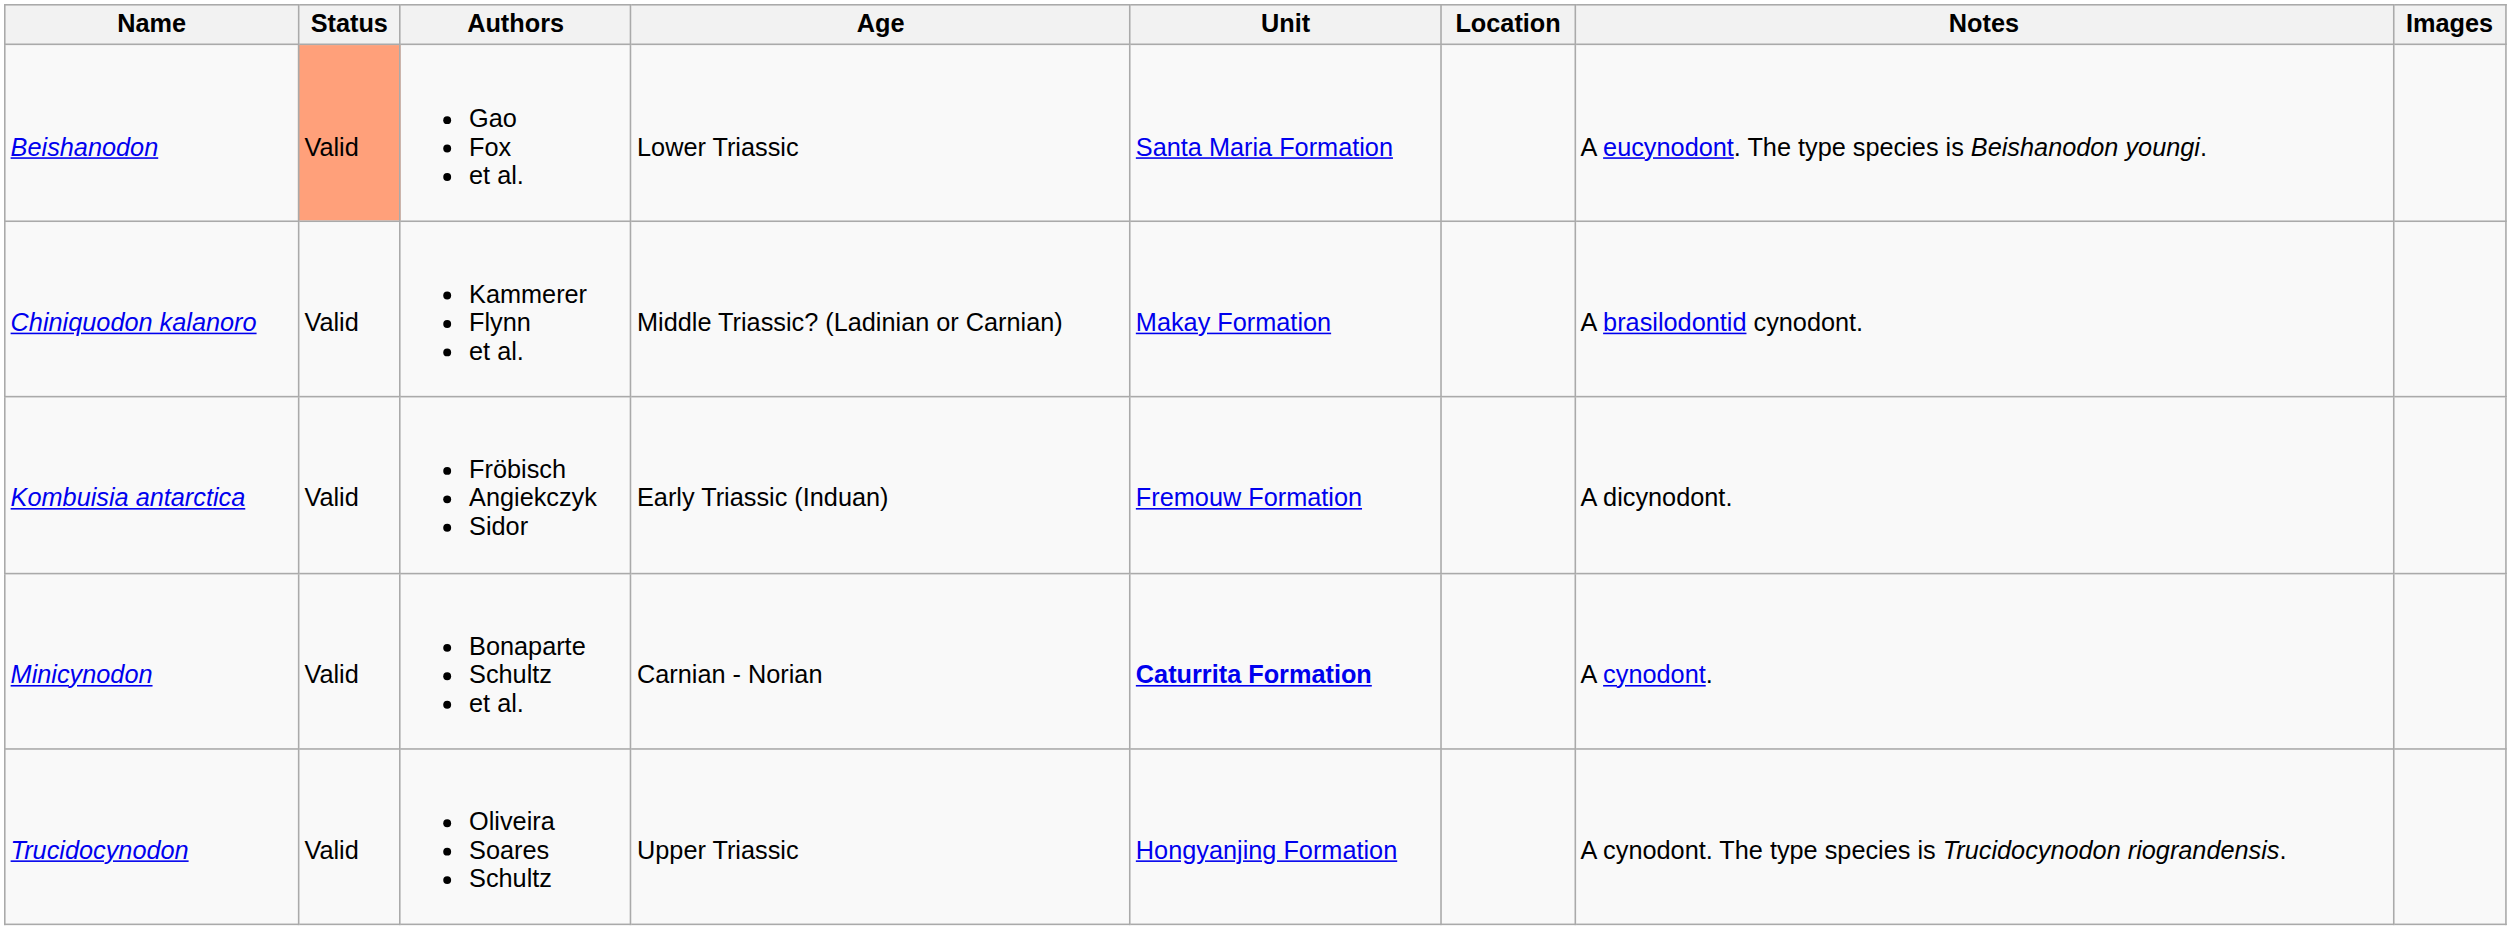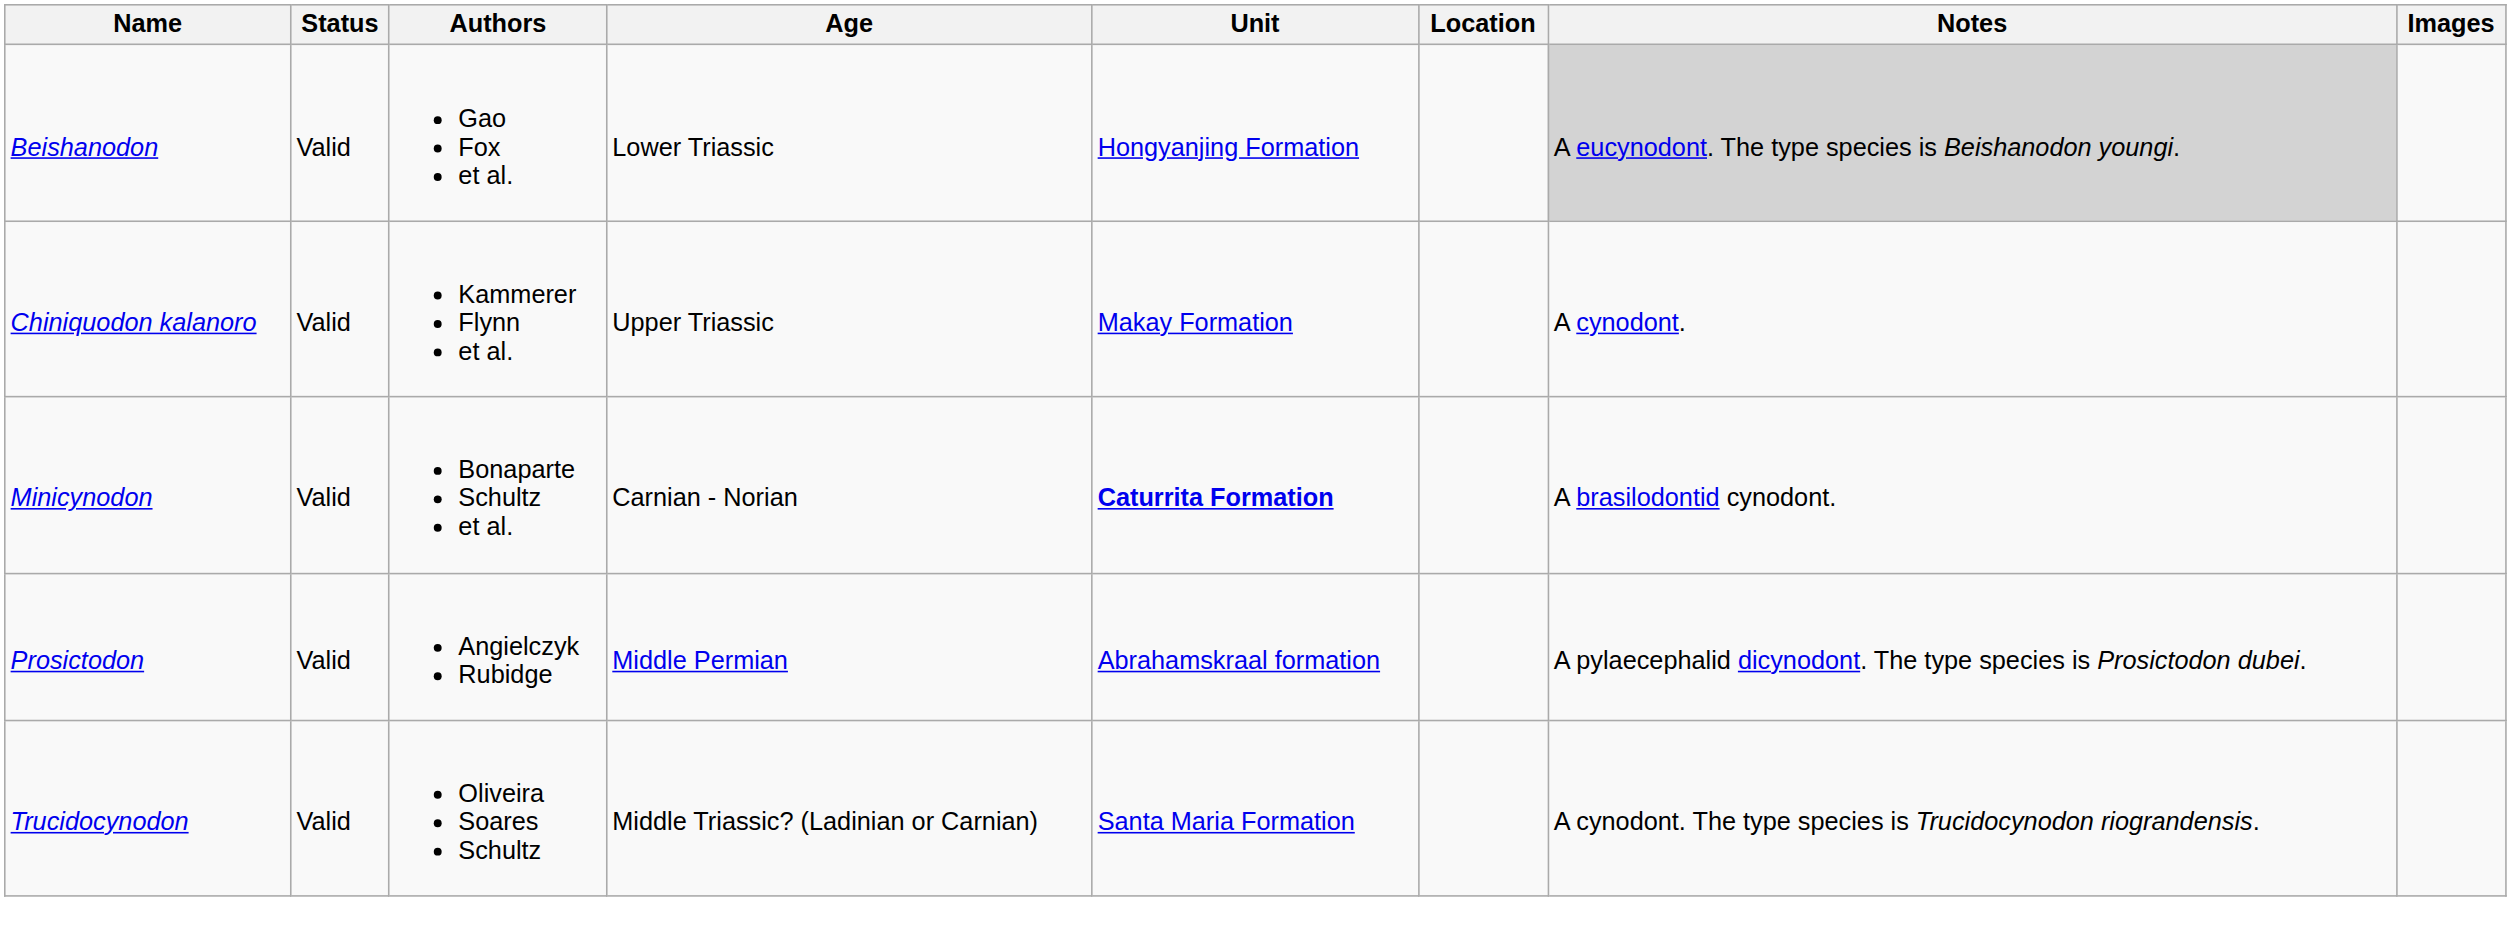 <table class="wikitable sortable" align="center" width="100%">
 <tr>
 <th>Name</th>
 <th>Status</th>
 <th>Authors</th>
 <th>Age</th>
 <th>Unit</th>
 <th>Location</th>
 <th>Notes</th>
 <th>Images</th>
 </tr>
 <tr>
 <td><br><em><a href='#'>Beishanodon</a></em></td>
-<td style="background: lightsalmon;"><br>Valid</td>
+<td><br>Valid</td>
 <td><br><ul><li>Gao</li><li>Fox</li><li>et al.</li></ul></td>
 <td><br>Lower Triassic</td>
-<td><br><a href='#'>Santa Maria Formation</a></td>
+<td><br><a href='#'>Hongyanjing Formation</a></td>
 <td><br></td>
-<td><br>A <a href='#'>eucynodont</a>. The type species is <em>Beishanodon youngi</em>.</td>
+<td style="background: lightgrey;"><br>A <a href='#'>eucynodont</a>. The type species is <em>Beishanodon youngi</em>.</td>
 <td></td>
 </tr>
 <tr>
 <td><br><em><a href='#'>Chiniquodon kalanoro</a></em></td>
 <td><br>Valid</td>
 <td><br><ul><li>Kammerer</li><li>Flynn</li><li>et al.</li></ul></td>
-<td><br>Middle Triassic? (Ladinian or Carnian)</td>
+<td><br>Upper Triassic</td>
 <td><br><a href='#'>Makay Formation</a></td>
 <td><br></td>
-<td><br>A <a href='#'>brasilodontid</a> cynodont.</td>
+<td><br>A <a href='#'>cynodont</a>.</td>
 <td><br></td>
-</tr>
-<tr>
-<td><br><em><a href='#'>Kombuisia antarctica</a></em></td>
-<td><br>Valid</td>
-<td><br><ul><li>Fröbisch</li><li>Angiekczyk</li><li>Sidor</li></ul></td>
-<td><br>Early Triassic (Induan)</td>
-<td><br><a href='#'>Fremouw Formation</a></td>
-<td><br></td>
-<td><br>A dicynodont.</td>
-<td></td>
 </tr>
 <tr>
 <td><br><em><a href='#'>Minicynodon</a></em></td>
 <td><br>Valid</td>
 <td><br><ul><li>Bonaparte</li><li>Schultz</li><li>et al.</li></ul></td>
 <td><br>Carnian - Norian</td>
 <td><strong><br><a href='#'>Caturrita Formation</a></strong></td>
 <td><br></td>
-<td><br>A <a href='#'>cynodont</a>.</td>
+<td><br>A <a href='#'>brasilodontid</a> cynodont.</td>
+<td></td>
+</tr>
+<tr>
+<td><br><em><a href='#'>Prosictodon</a></em></td>
+<td><br>Valid</td>
+<td><br><ul><li>Angielczyk</li><li>Rubidge</li></ul></td>
+<td><br><a href='#'>Middle Permian</a></td>
+<td><br><a href='#'>Abrahamskraal formation</a></td>
+<td><br></td>
+<td><br>A pylaecephalid <a href='#'>dicynodont</a>. The type species is <em>Prosictodon dubei</em>.</td>
 <td></td>
 </tr>
 <tr>
 <td><br><em><a href='#'>Trucidocynodon</a></em></td>
 <td><br>Valid</td>
 <td><br><ul><li>Oliveira</li><li>Soares</li><li>Schultz</li></ul></td>
-<td><br>Upper Triassic</td>
-<td><br><a href='#'>Hongyanjing Formation</a></td>
+<td><br>Middle Triassic? (Ladinian or Carnian)</td>
+<td><br><a href='#'>Santa Maria Formation</a></td>
 <td><br></td>
 <td><br>A cynodont. The type species is <em>Trucidocynodon riograndensis</em>.</td>
 <td></td>
 </tr>
 </table>
